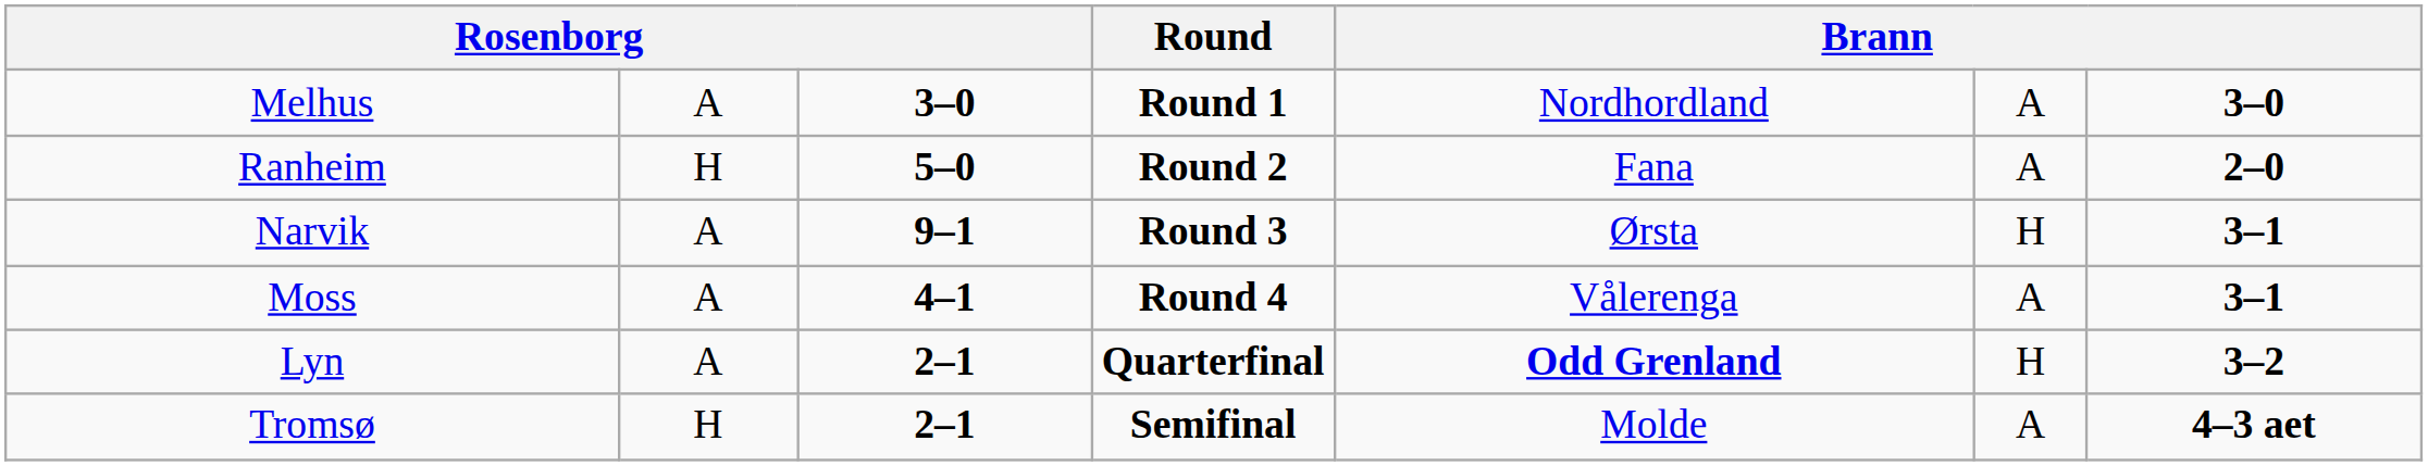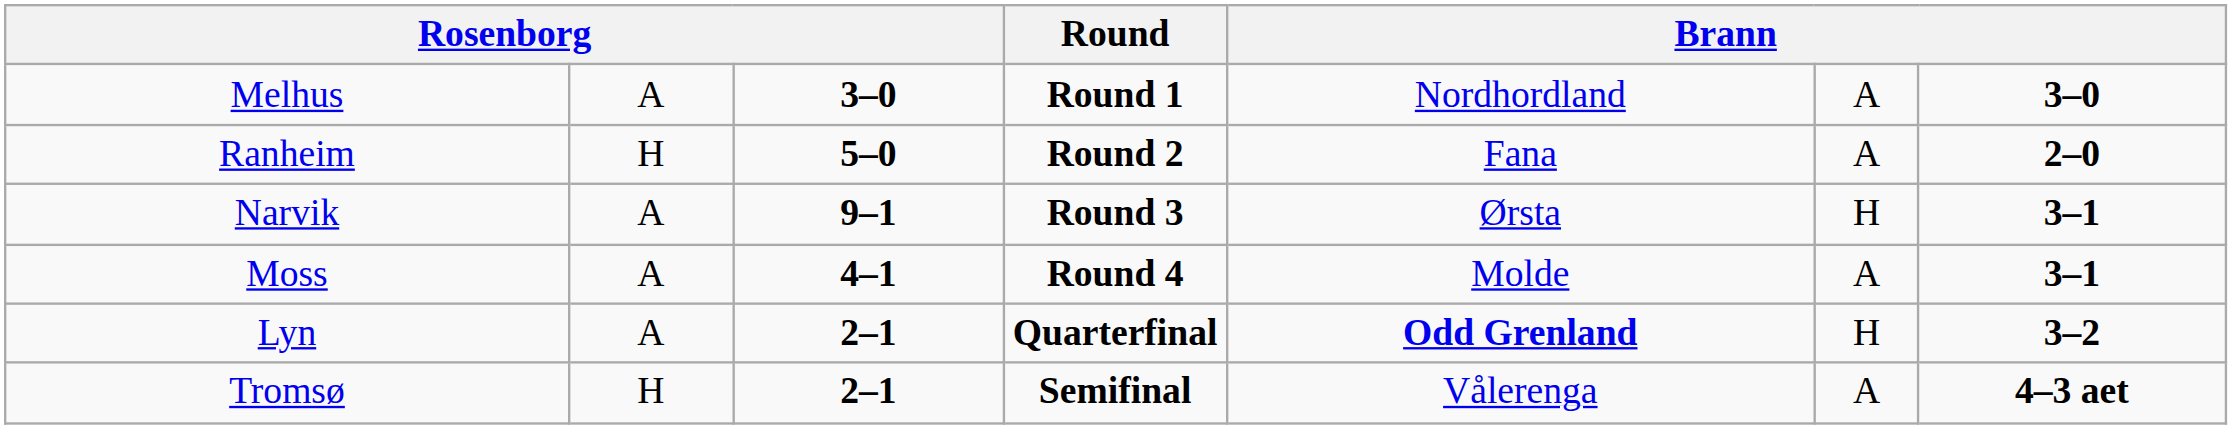 <table border=1 class=wikitable style="text-align:center">
 <tr valign=top>
 <th width=45% colspan=3><a href='#'>Rosenborg</a></th>
 <th width=10%>Round</th>
 <th width=45% colspan=3><a href='#'>Brann</a></th>
 </tr>
 <tr valign=top>
 <td><a href='#'>Melhus</a></td>
 <td>A</td>
 <td><strong>3–0</strong></td>
 <td><strong>Round 1</strong></td>
 <td><a href='#'>Nordhordland</a></td>
 <td>A</td>
 <td><strong>3–0</strong></td>
 </tr>
 <tr valign=top>
 <td><a href='#'>Ranheim</a></td>
 <td>H</td>
 <td><strong>5–0</strong></td>
 <td><strong>Round 2</strong></td>
 <td><a href='#'>Fana</a></td>
 <td>A</td>
 <td><strong>2–0</strong></td>
 </tr>
 <tr valign=top>
 <td><a href='#'>Narvik</a></td>
 <td>A</td>
 <td><strong>9–1</strong></td>
 <td><strong>Round 3</strong></td>
 <td><a href='#'>Ørsta</a></td>
 <td>H</td>
 <td><strong>3–1</strong></td>
 </tr>
 <tr valign=top>
 <td><a href='#'>Moss</a></td>
 <td>A</td>
 <td><strong>4–1</strong></td>
 <td><strong>Round 4</strong></td>
-<td><a href='#'>Vålerenga</a></td>
+<td><a href='#'>Molde</a></td>
 <td>A</td>
 <td><strong>3–1</strong></td>
 </tr>
 <tr valign=top>
 <td><a href='#'>Lyn</a></td>
 <td>A</td>
 <td><strong>2–1</strong></td>
 <td><strong>Quarterfinal</strong></td>
 <td><strong><a href='#'>Odd Grenland</a></strong></td>
 <td>H</td>
 <td><strong>3–2</strong></td>
 </tr>
 <tr valign=top>
 <td><a href='#'>Tromsø</a></td>
 <td>H</td>
 <td><strong>2–1</strong></td>
 <td><strong>Semifinal</strong></td>
-<td><a href='#'>Molde</a></td>
+<td><a href='#'>Vålerenga</a></td>
 <td>A</td>
 <td><strong>4–3 aet</strong></td>
 </tr>
 </table>
